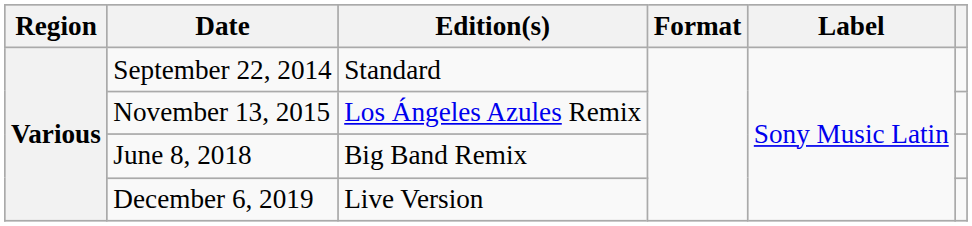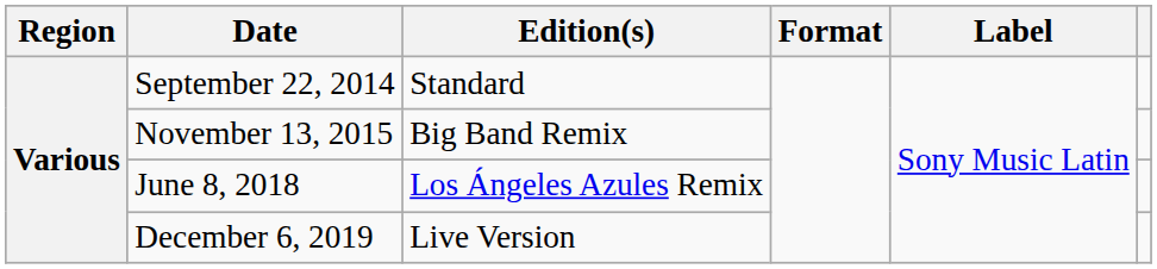 <table class="wikitable plainrowheaders">
 <tr>
 <th scope="col">Region</th>
 <th scope="col">Date</th>
 <th scope="col">Edition(s)</th>
 <th scope="col">Format</th>
 <th scope="col">Label</th>
 <th scope="col"></th>
 </tr>
 <tr>
 <th rowspan="4" scope="row">Various</th>
 <td>September 22, 2014</td>
 <td>Standard</td>
 <td rowspan="4"></td>
 <td rowspan="4"><a href='#'>Sony Music Latin</a></td>
 <td></td>
 </tr>
 <tr>
 <td>November 13, 2015</td>
-<td><a href='#'>Los Ángeles Azules</a> Remix</td>
+<td>Big Band Remix</td>
 <td></td>
 </tr>
 <tr>
 <td>June 8, 2018</td>
-<td>Big Band Remix</td>
+<td><a href='#'>Los Ángeles Azules</a> Remix</td>
 <td></td>
 </tr>
 <tr>
 <td>December 6, 2019</td>
 <td>Live Version</td>
 <td></td>
 </tr>
 </table>
